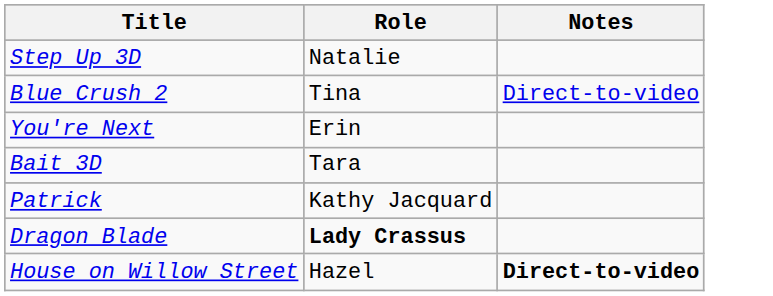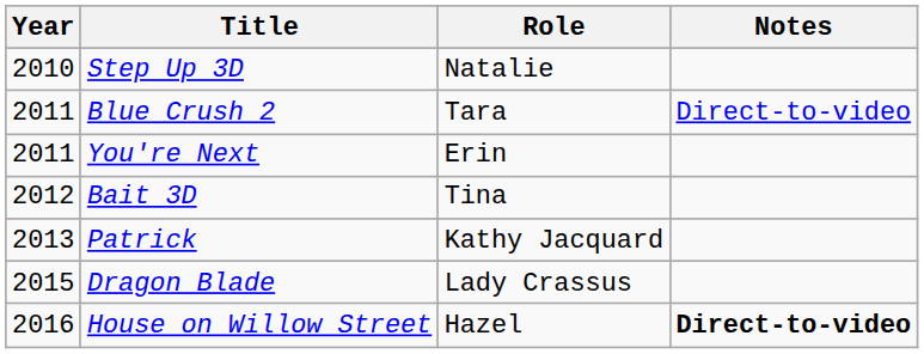 <table class="wikitable sortable">
 <tr>
+<th>Year</th>
 <th>Title</th>
 <th>Role</th>
 <th class="unsortable">Notes</th>
 </tr>
 <tr>
+<td>2010</td>
 <td><em><a href='#'>Step Up 3D</a></em></td>
 <td>Natalie</td>
 <td></td>
 </tr>
 <tr>
+<td>2011</td>
 <td><em><a href='#'>Blue Crush 2</a></em></td>
-<td>Tina</td>
+<td>Tara</td>
 <td><a href='#'>Direct-to-video</a></td>
 </tr>
 <tr>
+<td>2011</td>
 <td><em><a href='#'>You're Next</a></em></td>
 <td>Erin</td>
 <td></td>
 </tr>
 <tr>
+<td>2012</td>
 <td><em><a href='#'>Bait 3D</a></em></td>
-<td>Tara</td>
+<td>Tina</td>
 <td></td>
 </tr>
 <tr>
+<td>2013</td>
 <td><em><a href='#'>Patrick</a></em></td>
 <td>Kathy Jacquard</td>
 <td></td>
 </tr>
 <tr>
+<td>2015</td>
 <td><em><a href='#'>Dragon Blade</a></em></td>
-<td><strong>Lady Crassus</strong></td>
+<td>Lady Crassus</td>
 <td></td>
 </tr>
 <tr>
+<td>2016</td>
 <td><em><a href='#'>House on Willow Street</a></em></td>
 <td>Hazel</td>
 <td><strong>Direct-to-video</strong></td>
 </tr>
 </table>
